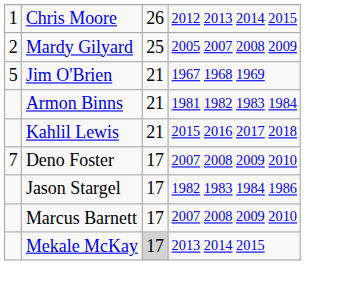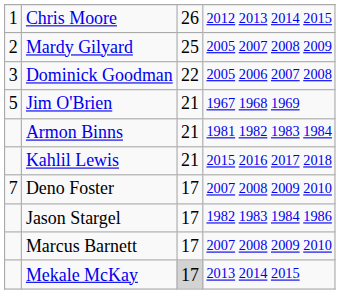 <table class="wikitable">
 <tr>
 </tr>
 <tr>
 <td>1</td>
 <td><a href='#'>Chris Moore</a></td>
 <td>26</td>
 <td style="font-size:80%;"><a href='#'>2012</a> <a href='#'>2013</a> <a href='#'>2014</a> <a href='#'>2015</a></td>
 </tr>
 <tr>
 <td>2</td>
 <td><a href='#'>Mardy Gilyard</a></td>
 <td>25</td>
 <td style="font-size:80%;"><a href='#'>2005</a> <a href='#'>2007</a> <a href='#'>2008</a> <a href='#'>2009</a></td>
+</tr>
+<tr>
+<td>3</td>
+<td><a href='#'>Dominick Goodman</a></td>
+<td>22</td>
+<td style="font-size:80%;"><a href='#'>2005</a> <a href='#'>2006</a> <a href='#'>2007</a> <a href='#'>2008</a></td>
 </tr>
 <tr>
 <td>5</td>
 <td><a href='#'>Jim O'Brien</a></td>
 <td>21</td>
 <td style="font-size:80%;"><a href='#'>1967</a> <a href='#'>1968</a> <a href='#'>1969</a></td>
 </tr>
 <tr>
 <td></td>
 <td><a href='#'>Armon Binns</a></td>
 <td>21</td>
 <td style="font-size:80%;"><a href='#'>1981</a> <a href='#'>1982</a> <a href='#'>1983</a> <a href='#'>1984</a></td>
 </tr>
 <tr>
 <td></td>
 <td><a href='#'>Kahlil Lewis</a></td>
 <td>21</td>
 <td style="font-size:80%;"><a href='#'>2015</a> <a href='#'>2016</a> <a href='#'>2017</a> <a href='#'>2018</a></td>
 </tr>
 <tr>
 <td>7</td>
 <td>Deno Foster</td>
 <td>17</td>
 <td style="font-size:80%;"><a href='#'>2007</a> <a href='#'>2008</a> <a href='#'>2009</a> <a href='#'>2010</a></td>
 </tr>
 <tr>
 <td></td>
 <td>Jason Stargel</td>
 <td>17</td>
 <td style="font-size:80%;"><a href='#'>1982</a> <a href='#'>1983</a> <a href='#'>1984</a> <a href='#'>1986</a></td>
 </tr>
 <tr>
 <td></td>
 <td>Marcus Barnett</td>
 <td>17</td>
 <td style="font-size:80%;"><a href='#'>2007</a> <a href='#'>2008</a> <a href='#'>2009</a> <a href='#'>2010</a></td>
 </tr>
 <tr>
 <td></td>
 <td><a href='#'>Mekale McKay</a></td>
 <td style="background: lightgrey;">17</td>
 <td style="font-size:80%;"><a href='#'>2013</a> <a href='#'>2014</a> <a href='#'>2015</a></td>
 </tr>
 </table>
